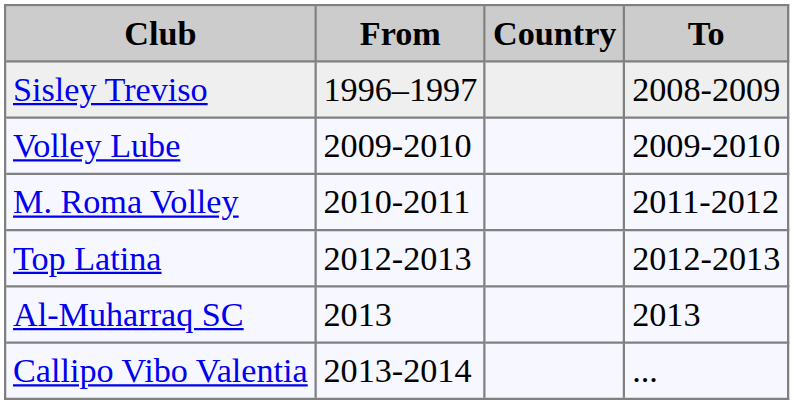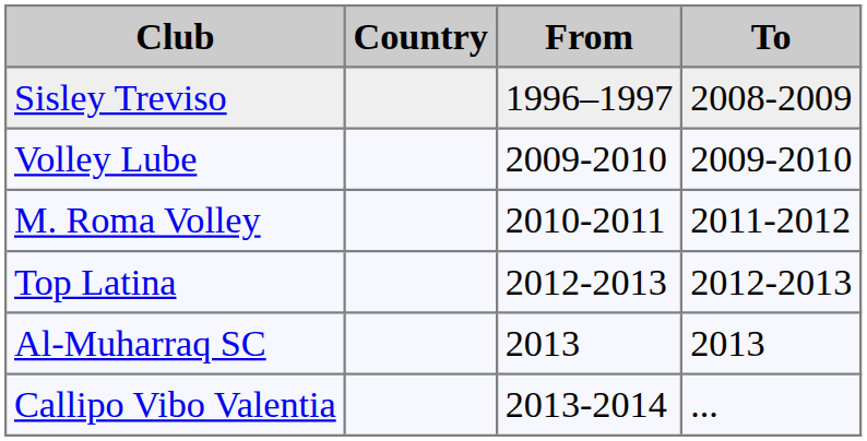 <table bgcolor="#f7f8ff" cellpadding="3" cellspacing="0" border="1" style="font-size: 95%; border: gray solid 1px; border-collapse: collapse;">
 <tr bgcolor="#CCCCCC">
 <td align="center"><strong>Club</strong></td>
+<td align="center"><strong>Country</strong></td>
 <td align="center"><strong>From</strong></td>
-<td align="center"><strong>Country</strong></td>
 <td align="center"><strong>To</strong></td>
 </tr>
 <tr bgcolor="#EFEFEF" align=left>
 <td><a href='#'>Sisley Treviso</a></td>
+<td></td>
 <td>1996–1997</td>
-<td></td>
 <td>2008-2009</td>
 </tr>
 <tr>
 <td><a href='#'>Volley Lube</a></td>
+<td></td>
 <td>2009-2010</td>
-<td></td>
 <td>2009-2010</td>
 </tr>
 <tr>
 <td><a href='#'>M. Roma Volley</a></td>
+<td></td>
 <td>2010-2011</td>
-<td></td>
 <td>2011-2012</td>
 </tr>
 <tr>
 <td><a href='#'>Top Latina</a></td>
+<td></td>
 <td>2012-2013</td>
-<td></td>
 <td>2012-2013</td>
 </tr>
 <tr>
 <td><a href='#'>Al-Muharraq SC</a></td>
+<td></td>
 <td>2013</td>
-<td></td>
 <td>2013</td>
 </tr>
 <tr>
 <td><a href='#'>Callipo Vibo Valentia</a></td>
+<td></td>
 <td>2013-2014</td>
-<td></td>
 <td>...</td>
 </tr>
 </table>
